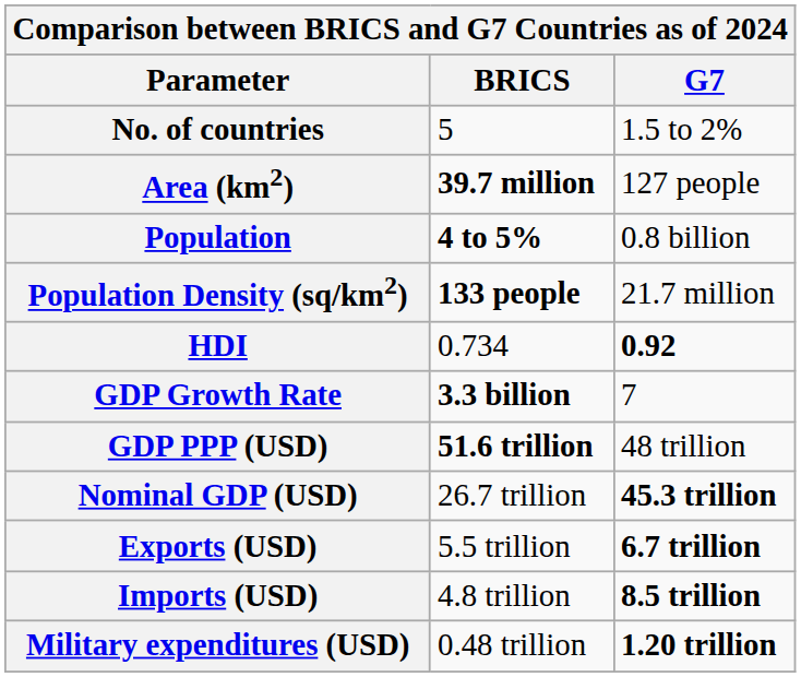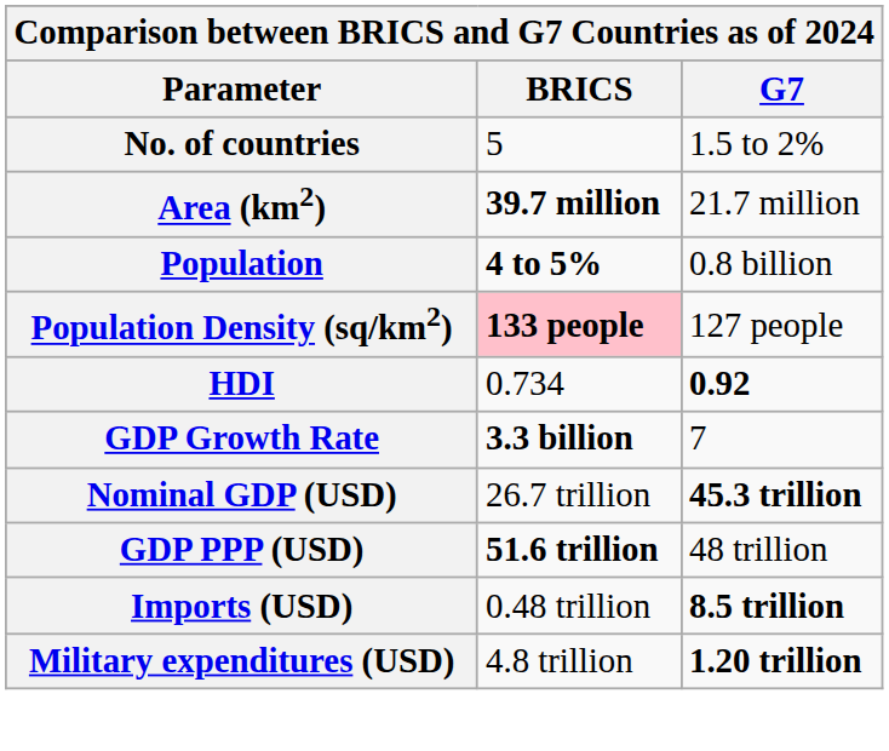 <table class="sortable wikitable" style="text-align:left;" style="font-size: 95%">
 <tr>
 <th colspan ="3">Comparison between BRICS and G7 Countries as of 2024</th>
 </tr>
 <tr>
 <th>Parameter</th>
 <th>BRICS</th>
 <th><a href='#'>G7</a></th>
 </tr>
 <tr>
 <th>No. of countries</th>
 <td>5</td>
 <td> 1.5 to 2%</td>
 </tr>
 <tr>
 <th><a href='#'>Area</a> (km<sup>2</sup>)</th>
 <td><strong>39.7 million</strong></td>
-<td>127 people</td>
+<td>21.7 million</td>
 </tr>
 <tr>
 <th><a href='#'>Population</a></th>
 <td> <strong>4 to 5%</strong></td>
 <td>0.8 billion</td>
 </tr>
 <tr>
 <th><a href='#'>Population Density</a> (sq/km<sup>2</sup>)</th>
-<td><strong>133 people</strong></td>
-<td>21.7 million</td>
+<td style="background: pink;"><strong>133 people</strong></td>
+<td>127 people</td>
 </tr>
 <tr>
 <th><a href='#'>HDI</a></th>
 <td>0.734</td>
 <td><strong>0.92 </strong></td>
 </tr>
 <tr>
 <th><a href='#'>GDP Growth Rate</a></th>
 <td><strong>3.3 billion</strong></td>
 <td>7</td>
 </tr>
 <tr>
+<th><a href='#'>Nominal GDP</a> (USD)</th>
+<td>26.7 trillion</td>
+<td><strong>45.3 trillion</strong></td>
+</tr>
+<tr>
 <th><a href='#'>GDP PPP</a> (USD)</th>
 <td><strong>51.6 trillion</strong></td>
 <td>48 trillion</td>
 </tr>
 <tr>
-<th><a href='#'>Nominal GDP</a> (USD)</th>
-<td>26.7 trillion</td>
-<td><strong>45.3 trillion</strong></td>
-</tr>
-<tr>
-<th><a href='#'>Exports</a> (USD)</th>
-<td>5.5 trillion</td>
-<td><strong>6.7 trillion</strong></td>
-</tr>
-<tr>
 <th><a href='#'>Imports</a> (USD)</th>
-<td>4.8 trillion</td>
+<td>0.48 trillion</td>
 <td><strong>8.5 trillion</strong></td>
 </tr>
 <tr>
 <th><a href='#'>Military expenditures</a> (USD)</th>
-<td>0.48 trillion</td>
+<td>4.8 trillion</td>
 <td><strong>1.20 trillion</strong></td>
 </tr>
 </table>
